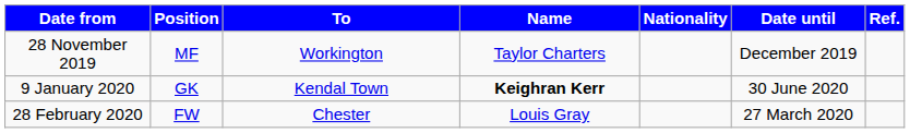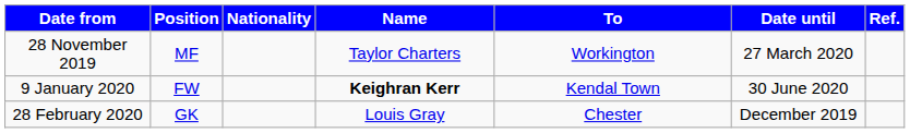 <table class="wikitable"  style="text-align:center; font-size:90%; ">
 <tr>
 <th style="background:#0000FF; color:#FFFFFF; width:120px;">Date from</th>
 <th style="background:#0000FF; color:#FFFFFF; width:50px;">Position</th>
+<th style="background:#0000FF; color:#FFFFFF; width:50px;">Nationality</th>
+<th style="background:#0000FF; color:#FFFFFF; width:150px;">Name</th>
 <th style="background:#0000FF; color:#FFFFFF; width:200px;">To</th>
-<th style="background:#0000FF; color:#FFFFFF; width:150px;">Name</th>
-<th style="background:#0000FF; color:#FFFFFF; width:50px;">Nationality</th>
 <th style="background:#0000FF; color:#FFFFFF; width:110px;">Date until</th>
 <th style="background:#0000FF; color:#FFFFFF; width:25px;">Ref.</th>
 </tr>
 <tr>
 <td>28 November 2019</td>
 <td><a href='#'>MF</a></td>
+<td></td>
+<td><a href='#'>Taylor Charters</a></td>
 <td> <a href='#'>Workington</a></td>
-<td><a href='#'>Taylor Charters</a></td>
-<td></td>
-<td>December 2019</td>
+<td>27 March 2020</td>
 <td></td>
 </tr>
 <tr>
 <td>9 January 2020</td>
-<td><a href='#'>GK</a></td>
+<td><a href='#'>FW</a></td>
+<td></td>
+<td><strong>Keighran Kerr</strong></td>
 <td> <a href='#'>Kendal Town</a></td>
-<td><strong>Keighran Kerr</strong></td>
-<td></td>
 <td>30 June 2020</td>
 <td></td>
 </tr>
 <tr>
 <td>28 February 2020</td>
-<td><a href='#'>FW</a></td>
+<td><a href='#'>GK</a></td>
+<td></td>
+<td><a href='#'>Louis Gray</a></td>
 <td> <a href='#'>Chester</a></td>
-<td><a href='#'>Louis Gray</a></td>
-<td></td>
-<td>27 March 2020</td>
+<td>December 2019</td>
 <td></td>
 </tr>
 </table>
